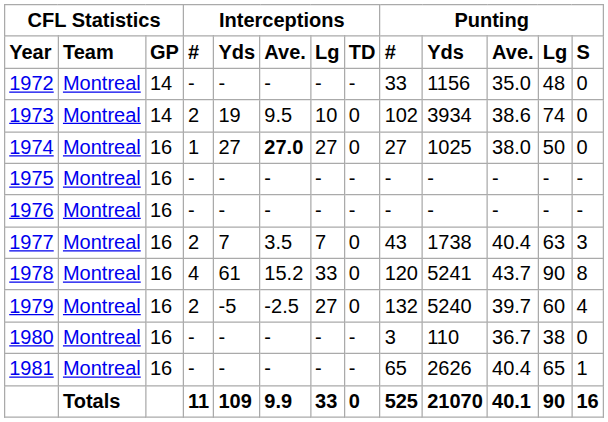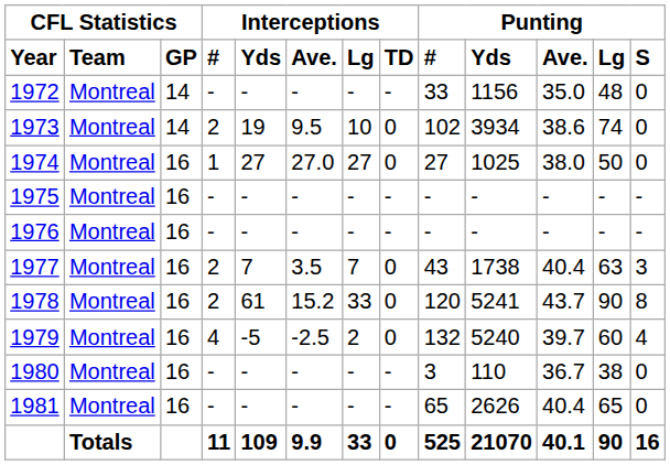 <table class="wikitable" style="background: #FFFFFF;">
 <tr>
 <td colspan=3 align="center"><strong>CFL Statistics</strong></td>
 <td colspan=5 align="center"><strong>Interceptions</strong></td>
 <td colspan=5 align="center"><strong>Punting</strong></td>
 </tr>
 <tr>
 <td><strong>Year</strong></td>
 <td><strong>Team</strong></td>
 <td><strong>GP</strong></td>
 <td><strong>#</strong></td>
 <td><strong>Yds</strong></td>
 <td><strong>Ave.</strong></td>
 <td><strong>Lg</strong></td>
 <td><strong>TD</strong></td>
 <td><strong>#</strong></td>
 <td><strong>Yds</strong></td>
 <td><strong>Ave.</strong></td>
 <td><strong>Lg</strong></td>
 <td><strong>S</strong></td>
 </tr>
 <tr>
 <td><a href='#'>1972</a></td>
 <td><a href='#'>Montreal</a></td>
 <td>14</td>
 <td>-</td>
 <td>-</td>
 <td>-</td>
 <td>-</td>
 <td>-</td>
 <td>33</td>
 <td>1156</td>
 <td>35.0</td>
 <td>48</td>
 <td>0</td>
 </tr>
 <tr>
 <td><a href='#'>1973</a></td>
 <td><a href='#'>Montreal</a></td>
 <td>14</td>
 <td>2</td>
 <td>19</td>
 <td>9.5</td>
 <td>10</td>
 <td>0</td>
 <td>102</td>
 <td>3934</td>
 <td>38.6</td>
 <td>74</td>
 <td>0</td>
 </tr>
 <tr>
 <td><a href='#'>1974</a></td>
 <td><a href='#'>Montreal</a></td>
 <td>16</td>
 <td>1</td>
 <td>27</td>
-<td><strong>27.0</strong></td>
+<td>27.0</td>
 <td>27</td>
 <td>0</td>
 <td>27</td>
 <td>1025</td>
 <td>38.0</td>
 <td>50</td>
 <td>0</td>
 </tr>
 <tr>
 <td><a href='#'>1975</a></td>
 <td><a href='#'>Montreal</a></td>
 <td>16</td>
 <td>-</td>
 <td>-</td>
 <td>-</td>
 <td>-</td>
 <td>-</td>
 <td>-</td>
 <td>-</td>
 <td>-</td>
 <td>-</td>
 <td>-</td>
 </tr>
 <tr>
 <td><a href='#'>1976</a></td>
 <td><a href='#'>Montreal</a></td>
 <td>16</td>
 <td>-</td>
 <td>-</td>
 <td>-</td>
 <td>-</td>
 <td>-</td>
 <td>-</td>
 <td>-</td>
 <td>-</td>
 <td>-</td>
 <td>-</td>
 </tr>
 <tr>
 <td><a href='#'>1977</a></td>
 <td><a href='#'>Montreal</a></td>
 <td>16</td>
 <td>2</td>
 <td>7</td>
 <td>3.5</td>
 <td>7</td>
 <td>0</td>
 <td>43</td>
 <td>1738</td>
 <td>40.4</td>
 <td>63</td>
 <td>3</td>
 </tr>
 <tr>
 <td><a href='#'>1978</a></td>
 <td><a href='#'>Montreal</a></td>
 <td>16</td>
-<td>4</td>
+<td>2</td>
 <td>61</td>
 <td>15.2</td>
 <td>33</td>
 <td>0</td>
 <td>120</td>
 <td>5241</td>
 <td>43.7</td>
 <td>90</td>
 <td>8</td>
 </tr>
 <tr>
 <td><a href='#'>1979</a></td>
 <td><a href='#'>Montreal</a></td>
 <td>16</td>
-<td>2</td>
+<td>4</td>
 <td>-5</td>
 <td>-2.5</td>
-<td>27</td>
+<td>2</td>
 <td>0</td>
 <td>132</td>
 <td>5240</td>
 <td>39.7</td>
 <td>60</td>
 <td>4</td>
 </tr>
 <tr>
 <td><a href='#'>1980</a></td>
 <td><a href='#'>Montreal</a></td>
 <td>16</td>
 <td>-</td>
 <td>-</td>
 <td>-</td>
 <td>-</td>
 <td>-</td>
 <td>3</td>
 <td>110</td>
 <td>36.7</td>
 <td>38</td>
 <td>0</td>
 </tr>
 <tr>
 <td><a href='#'>1981</a></td>
 <td><a href='#'>Montreal</a></td>
 <td>16</td>
 <td>-</td>
 <td>-</td>
 <td>-</td>
 <td>-</td>
 <td>-</td>
 <td>65</td>
 <td>2626</td>
 <td>40.4</td>
 <td>65</td>
-<td>1</td>
+<td>0</td>
 </tr>
 <tr>
 <td></td>
 <td><strong>Totals</strong></td>
 <td></td>
 <td><strong>11</strong></td>
 <td><strong>109</strong></td>
 <td><strong>9.9</strong></td>
 <td><strong>33</strong></td>
 <td><strong>0</strong></td>
 <td><strong>525</strong></td>
 <td><strong>21070</strong></td>
 <td><strong>40.1</strong></td>
 <td><strong>90</strong></td>
 <td><strong>16</strong></td>
 </tr>
 </table>
